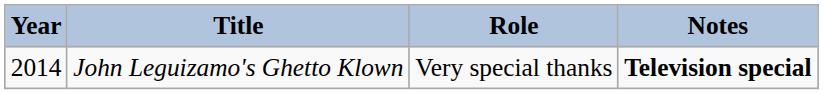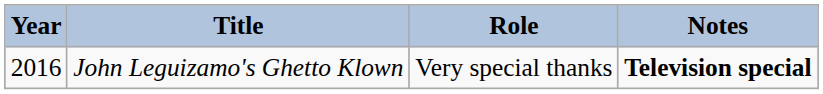 <table class="wikitable" style="font-size:95%;">
 <tr>
 <th style="background:#B0C4DE;">Year</th>
 <th style="background:#B0C4DE;">Title</th>
 <th style="background:#B0C4DE;">Role</th>
 <th style="background:#B0C4DE;">Notes</th>
 </tr>
 <tr>
-<td>2014</td>
+<td>2016</td>
 <td><em>John Leguizamo's Ghetto Klown</em></td>
 <td>Very special thanks</td>
 <td><strong>Television special</strong></td>
 </tr>
 </table>
